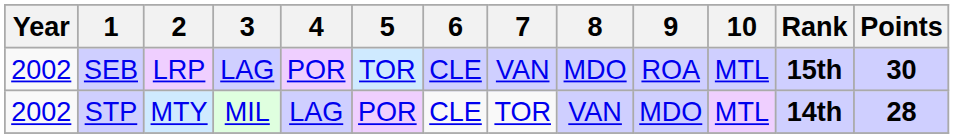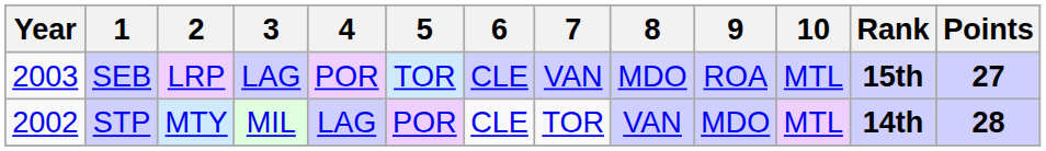 <table class="wikitable" style="text-align:center; font-size:95%">
 <tr>
 <th>Year</th>
 <th>1</th>
 <th>2</th>
 <th>3</th>
 <th>4</th>
 <th>5</th>
 <th>6</th>
 <th>7</th>
 <th>8</th>
 <th>9</th>
 <th>10</th>
 <th>Rank</th>
 <th>Points</th>
 </tr>
 <tr>
-<td><a href='#'>2002</a></td>
+<td><a href='#'>2003</a></td>
 <td style="background:#CFCFFF;"><a href='#'>SEB</a><br></td>
 <td style="background:#EFCFFF;"><a href='#'>LRP</a><br></td>
 <td style="background:#CFCFFF;"><a href='#'>LAG</a><br></td>
 <td style="background:#EFCFFF;"><a href='#'>POR</a><br></td>
 <td style="background:#CFEAFF;"><a href='#'>TOR</a><br></td>
 <td style="background:#CFCFFF;"><a href='#'>CLE</a><br></td>
 <td style="background:#CFCFFF;"><a href='#'>VAN</a><br></td>
 <td style="background:#CFCFFF;"><a href='#'>MDO</a><br></td>
 <td style="background:#CFCFFF;"><a href='#'>ROA</a><br></td>
 <td style="background:#CFCFFF;"><a href='#'>MTL</a><br></td>
 <td style="background:#CFCFFF;"><strong>15th</strong></td>
-<td style="background:#CFCFFF;"><strong>30</strong></td>
+<td style="background:#CFCFFF;"><strong>27</strong></td>
 </tr>
 <tr>
 <td><a href='#'>2002</a></td>
 <td style="background:#CFCFFF;"><a href='#'>STP</a><br></td>
 <td style="background:#CFEAFF;"><a href='#'>MTY</a><br></td>
 <td style="background:#DFFFDF;"><a href='#'>MIL</a><br></td>
 <td style="background:#CFCFFF;"><a href='#'>LAG</a><br></td>
 <td style="background:#EFCFFF;"><a href='#'>POR</a><br></td>
 <td><a href='#'>CLE</a></td>
 <td><a href='#'>TOR</a></td>
 <td style="background:#CFCFFF;"><a href='#'>VAN</a><br></td>
 <td style="background:#CFCFFF;"><a href='#'>MDO</a><br></td>
 <td style="background:#EFCFFF;"><a href='#'>MTL</a><br></td>
 <td style="background:#CFCFFF;"><strong>14th</strong></td>
 <td style="background:#CFCFFF;"><strong>28</strong></td>
 </tr>
 </table>
